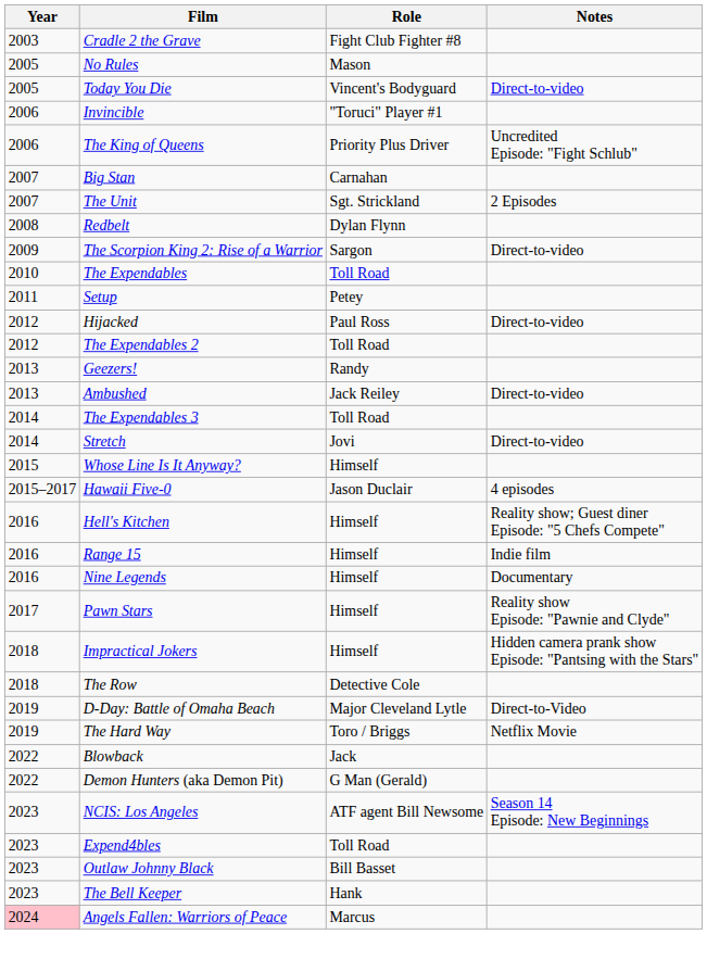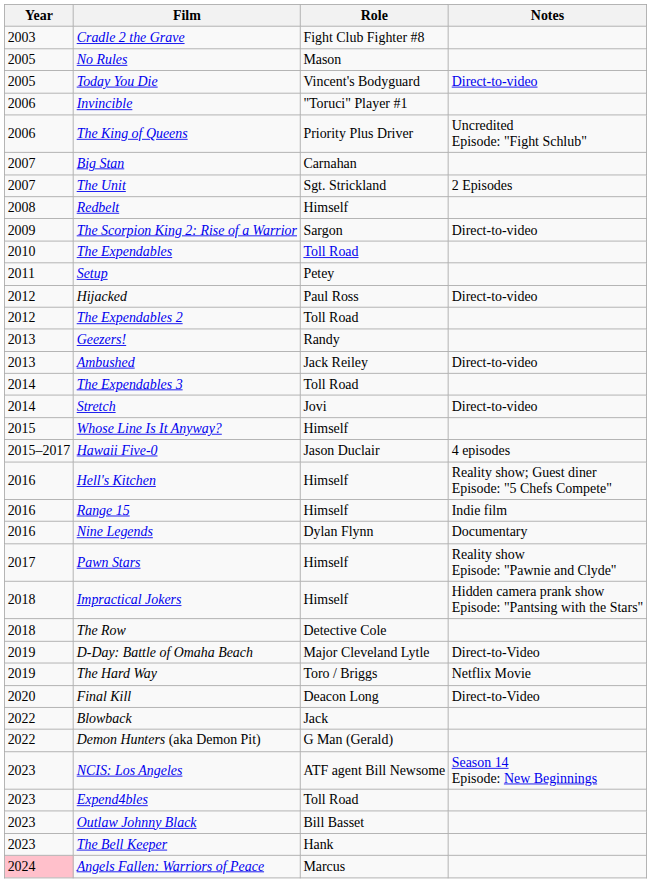 <table class="wikitable sortable">
 <tr>
 <th>Year</th>
 <th>Film</th>
 <th>Role</th>
 <th class="unsortable">Notes</th>
 </tr>
 <tr>
 <td>2003</td>
 <td><em><a href='#'>Cradle 2 the Grave</a></em></td>
 <td>Fight Club Fighter #8</td>
 <td></td>
 </tr>
 <tr>
 <td>2005</td>
 <td><em><a href='#'>No Rules</a></em></td>
 <td>Mason</td>
 <td></td>
 </tr>
 <tr>
 <td>2005</td>
 <td><em><a href='#'>Today You Die</a></em></td>
 <td>Vincent's Bodyguard</td>
 <td><a href='#'>Direct-to-video</a></td>
 </tr>
 <tr>
 <td>2006</td>
 <td><em><a href='#'>Invincible</a></em></td>
 <td>"Toruci" Player #1</td>
 <td></td>
 </tr>
 <tr>
 <td>2006</td>
 <td><em><a href='#'>The King of Queens</a></em></td>
 <td>Priority Plus Driver</td>
 <td>Uncredited<br>Episode: "Fight Schlub"</td>
 </tr>
 <tr>
 <td>2007</td>
 <td><em><a href='#'>Big Stan</a></em></td>
 <td>Carnahan</td>
 <td></td>
 </tr>
 <tr>
 <td>2007</td>
 <td><em><a href='#'>The Unit</a></em></td>
 <td>Sgt. Strickland</td>
 <td>2 Episodes</td>
 </tr>
 <tr>
 <td>2008</td>
 <td><em><a href='#'>Redbelt</a></em></td>
-<td>Dylan Flynn</td>
+<td>Himself</td>
 <td></td>
 </tr>
 <tr>
 <td>2009</td>
 <td><em><a href='#'>The Scorpion King 2: Rise of a Warrior</a></em></td>
 <td>Sargon</td>
 <td>Direct-to-video</td>
 </tr>
 <tr>
 <td>2010</td>
 <td><em><a href='#'>The Expendables</a></em></td>
 <td><a href='#'>Toll Road</a></td>
 <td></td>
 </tr>
 <tr>
 <td>2011</td>
 <td><em><a href='#'>Setup</a></em></td>
 <td>Petey</td>
 <td></td>
 </tr>
 <tr>
 <td>2012</td>
 <td><em>Hijacked</em></td>
 <td>Paul Ross</td>
 <td>Direct-to-video</td>
 </tr>
 <tr>
 <td>2012</td>
 <td><em><a href='#'>The Expendables 2</a></em></td>
 <td>Toll Road</td>
 <td></td>
 </tr>
 <tr>
 <td>2013</td>
 <td><em><a href='#'>Geezers!</a></em></td>
 <td>Randy</td>
 <td></td>
 </tr>
 <tr>
 <td>2013</td>
 <td><em><a href='#'>Ambushed</a></em></td>
 <td>Jack Reiley</td>
 <td>Direct-to-video</td>
 </tr>
 <tr>
 <td>2014</td>
 <td><em><a href='#'>The Expendables 3</a></em></td>
 <td>Toll Road</td>
 <td></td>
 </tr>
 <tr>
 <td>2014</td>
 <td><em><a href='#'>Stretch</a></em></td>
 <td>Jovi</td>
 <td>Direct-to-video</td>
 </tr>
 <tr>
 <td>2015</td>
 <td><em><a href='#'>Whose Line Is It Anyway?</a></em></td>
 <td>Himself</td>
 <td></td>
 </tr>
 <tr>
 <td>2015–2017</td>
 <td><em><a href='#'>Hawaii Five-0</a></em></td>
 <td>Jason Duclair</td>
 <td>4 episodes</td>
 </tr>
 <tr>
 <td>2016</td>
 <td><em><a href='#'>Hell's Kitchen</a></em></td>
 <td>Himself</td>
 <td>Reality show; Guest diner<br>Episode: "5 Chefs Compete"</td>
 </tr>
 <tr>
 <td>2016</td>
 <td><em><a href='#'>Range 15</a></em></td>
 <td>Himself</td>
 <td>Indie film</td>
 </tr>
 <tr>
 <td>2016</td>
 <td><em><a href='#'>Nine Legends</a></em></td>
-<td>Himself</td>
+<td>Dylan Flynn</td>
 <td>Documentary</td>
 </tr>
 <tr>
 <td>2017</td>
 <td><em><a href='#'>Pawn Stars</a></em></td>
 <td>Himself</td>
 <td>Reality show<br>Episode: "Pawnie and Clyde"</td>
 </tr>
 <tr>
 <td>2018</td>
 <td><em><a href='#'>Impractical Jokers</a></em></td>
 <td>Himself</td>
 <td>Hidden camera prank show<br>Episode: "Pantsing with the Stars"</td>
 </tr>
 <tr>
 <td>2018</td>
 <td><em>The Row</em></td>
 <td>Detective Cole</td>
 <td></td>
 </tr>
 <tr>
 <td>2019</td>
 <td><em>D-Day: Battle of Omaha Beach</em></td>
 <td>Major Cleveland Lytle</td>
 <td>Direct-to-Video</td>
 </tr>
 <tr>
 <td>2019</td>
 <td><em>The Hard Way</em></td>
 <td>Toro / Briggs</td>
 <td>Netflix Movie</td>
+</tr>
+<tr>
+<td>2020</td>
+<td><em>Final Kill</em></td>
+<td>Deacon Long</td>
+<td>Direct-to-Video</td>
 </tr>
 <tr>
 <td>2022</td>
 <td><em>Blowback</em></td>
 <td>Jack</td>
 <td></td>
 </tr>
 <tr>
 <td>2022</td>
 <td><em>Demon Hunters</em> (aka Demon Pit)</td>
 <td>G Man (Gerald)</td>
 <td></td>
 </tr>
 <tr>
 <td>2023</td>
 <td><em><a href='#'>NCIS: Los Angeles</a></em></td>
 <td>ATF agent Bill Newsome</td>
 <td><a href='#'>Season 14</a><br>Episode: <a href='#'>New Beginnings</a></td>
 </tr>
 <tr>
 <td>2023</td>
 <td><em><a href='#'>Expend4bles</a></em></td>
 <td>Toll Road</td>
 <td></td>
 </tr>
 <tr>
 <td>2023</td>
 <td><em><a href='#'>Outlaw Johnny Black</a></em></td>
 <td>Bill Basset</td>
 <td></td>
 </tr>
 <tr>
 <td>2023</td>
 <td><em><a href='#'>The Bell Keeper</a></em></td>
 <td>Hank</td>
 <td></td>
 </tr>
 <tr>
 <td style="background: pink;">2024</td>
 <td><em><a href='#'>Angels Fallen: Warriors of Peace</a></em></td>
 <td>Marcus</td>
 <td></td>
 </tr>
 </table>
